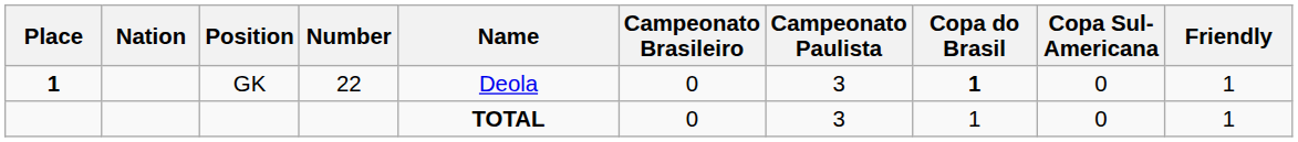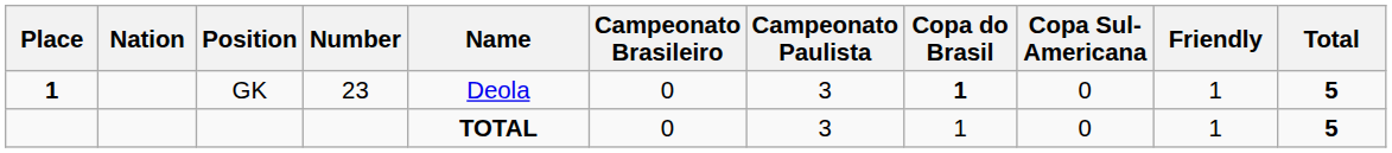 <table class="wikitable" style="font-size: 95%; text-align: center;">
 <tr>
 <th width=60>Place</th>
 <th width=60>Nation</th>
 <th width=60>Position</th>
 <th width=60>Number</th>
 <th width=150>Name</th>
 <th width=80>Campeonato Brasileiro</th>
 <th width=80>Campeonato Paulista</th>
 <th width=80>Copa do Brasil</th>
 <th width=80>Copa Sul-Americana</th>
 <th width=80>Friendly</th>
+<th width=80>Total</th>
 </tr>
 <tr>
 <td><strong>1</strong></td>
 <td></td>
 <td>GK</td>
-<td>22</td>
+<td>23</td>
 <td><a href='#'>Deola</a></td>
 <td>0</td>
 <td>3</td>
 <td><strong>1</strong></td>
 <td>0</td>
 <td>1</td>
+<td><strong>5</strong></td>
 </tr>
 <tr>
 <td></td>
 <td></td>
 <td></td>
 <td></td>
 <td><strong>TOTAL</strong></td>
 <td>0</td>
 <td>3</td>
 <td>1</td>
 <td>0</td>
 <td>1</td>
+<td><strong>5</strong></td>
 </tr>
 </table>
